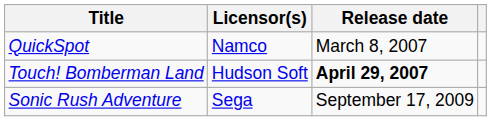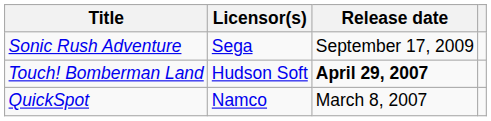 <table class="wikitable plainrowheaders sortable">
 <tr>
 <th>Title</th>
 <th>Licensor(s)</th>
 <th colspan="1">Release date</th>
 <th class="unsortable"></th>
 </tr>
 <tr>
-<td><em><a href='#'>QuickSpot</a></em></td>
-<td><a href='#'>Namco</a></td>
-<td>March 8, 2007</td>
+<td><em><a href='#'>Sonic Rush Adventure</a></em></td>
+<td><a href='#'>Sega</a></td>
+<td>September 17, 2009</td>
 <td></td>
 </tr>
 <tr>
 <td><em><a href='#'>Touch! Bomberman Land</a></em></td>
 <td><a href='#'>Hudson Soft</a></td>
 <td><strong>April 29, 2007</strong></td>
 <td></td>
 </tr>
 <tr>
-<td><em><a href='#'>Sonic Rush Adventure</a></em></td>
-<td><a href='#'>Sega</a></td>
-<td>September 17, 2009</td>
+<td><em><a href='#'>QuickSpot</a></em></td>
+<td><a href='#'>Namco</a></td>
+<td>March 8, 2007</td>
 <td></td>
 </tr>
 </table>
